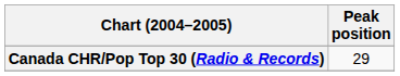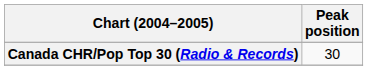 <table class="wikitable sortable plainrowheaders" style="text-align:center">
 <tr>
 <th scope="col">Chart (2004–2005)</th>
 <th scope="col">Peak<br>position</th>
 </tr>
 <tr>
 </tr>
 <tr>
 </tr>
 <tr>
 <th scope="row">Canada CHR/Pop Top 30 (<em><a href='#'>Radio & Records</a></em>)</th>
-<td>29</td>
+<td>30</td>
 </tr>
 <tr>
 </tr>
 <tr>
 </tr>
 <tr>
 </tr>
 <tr>
 </tr>
 <tr>
 </tr>
 <tr>
 </tr>
 <tr>
 </tr>
 <tr>
 </tr>
 <tr>
 </tr>
 <tr>
 </tr>
 <tr>
 </tr>
 <tr>
 </tr>
 <tr>
 </tr>
 </table>
